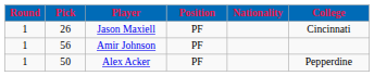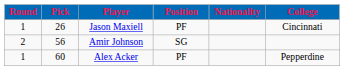 <table class="wikitable sortable sortable">
 <tr>
 <th style="background:#006BB7; color:#ED164B" width="10%">Round</th>
 <th style="background:#006BB7; color:#ED164B" width="10%">Pick</th>
 <th style="background:#006BB7; color:#ED164B" width="20%">Player</th>
 <th style="background:#006BB7; color:#ED164B" width="15%">Position</th>
 <th style="background:#006BB7; color:#ED164B" width="15%">Nationality</th>
 <th style="background:#006BB7; color:#ED164B" width="20%">College</th>
 </tr>
 <tr style="text-align: center">
 <td>1</td>
 <td>26</td>
 <td><a href='#'>Jason Maxiell</a></td>
 <td>PF</td>
 <td></td>
 <td>Cincinnati</td>
 </tr>
 <tr style="text-align: center">
-<td>1</td>
+<td>2</td>
 <td>56</td>
 <td><a href='#'>Amir Johnson</a></td>
-<td>PF</td>
+<td>SG</td>
 <td></td>
 <td></td>
 </tr>
 <tr style="text-align: center">
 <td>1</td>
-<td>50</td>
+<td>60</td>
 <td><a href='#'>Alex Acker</a></td>
 <td>PF</td>
 <td></td>
 <td>Pepperdine</td>
 </tr>
 </table>
